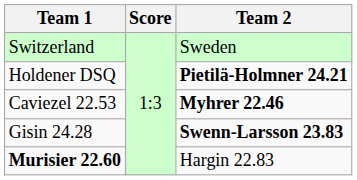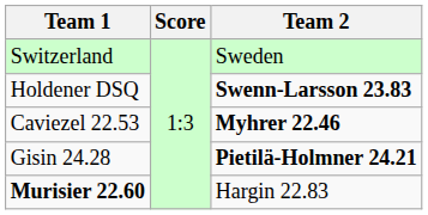 <table class="wikitable">
 <tr>
 <th>Team 1</th>
 <th>Score</th>
 <th>Team 2</th>
 </tr>
 <tr style="background:#cfc;">
 <td> Switzerland</td>
 <td rowspan=5 align="center">1:3</td>
 <td> Sweden</td>
 </tr>
 <tr>
 <td>Holdener DSQ</td>
-<td><strong>Pietilä-Holmner 24.21</strong></td>
+<td><strong>Swenn-Larsson 23.83</strong></td>
 </tr>
 <tr>
 <td>Caviezel 22.53</td>
 <td><strong>Myhrer 22.46</strong></td>
 </tr>
 <tr>
 <td>Gisin 24.28</td>
-<td><strong>Swenn-Larsson 23.83</strong></td>
+<td><strong>Pietilä-Holmner 24.21</strong></td>
 </tr>
 <tr>
 <td><strong>Murisier 22.60</strong></td>
 <td>Hargin 22.83</td>
 </tr>
 </table>
